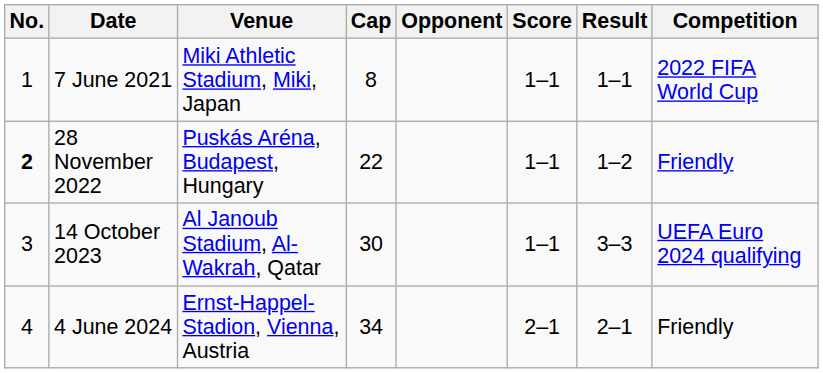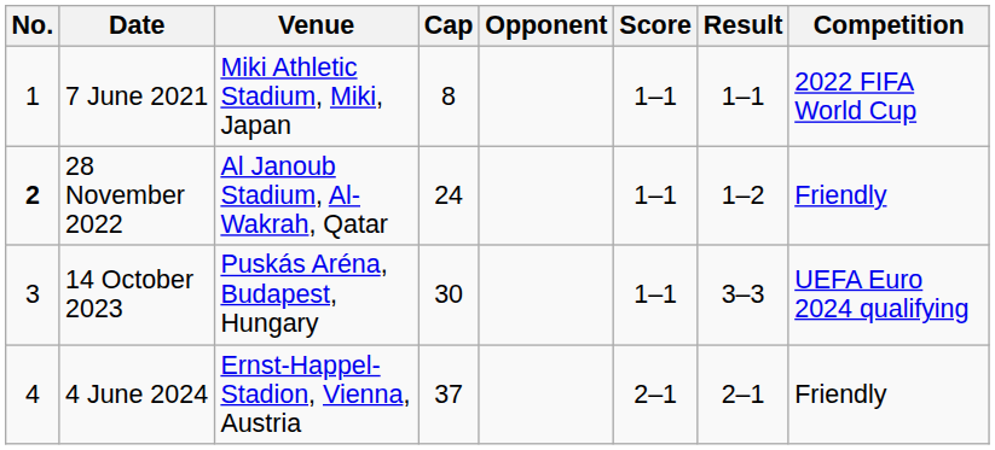 <table class="wikitable">
 <tr>
 <th scope="col">No.</th>
 <th scope="col">Date</th>
 <th scope="col">Venue</th>
 <th scope="col">Cap</th>
 <th scope="col">Opponent</th>
 <th scope="col">Score</th>
 <th scope="col">Result</th>
 <th scope="col">Competition</th>
 </tr>
 <tr>
 <td align="center">1</td>
 <td>7 June 2021</td>
 <td><a href='#'>Miki Athletic Stadium</a>, <a href='#'>Miki</a>, Japan</td>
 <td align=center>8</td>
 <td></td>
 <td align="center">1–1</td>
 <td align="center">1–1</td>
 <td><a href='#'>2022 FIFA World Cup</a></td>
 </tr>
 <tr>
 <td align="center"><strong>2</strong></td>
 <td>28 November 2022</td>
-<td><a href='#'>Puskás Aréna</a>, <a href='#'>Budapest</a>, Hungary</td>
-<td align=center>22</td>
+<td><a href='#'>Al Janoub Stadium</a>, <a href='#'>Al-Wakrah</a>, Qatar</td>
+<td align=center>24</td>
 <td></td>
 <td align="center">1–1</td>
 <td align="center">1–2</td>
 <td><a href='#'>Friendly</a></td>
 </tr>
 <tr>
 <td align="center">3</td>
 <td>14 October 2023</td>
-<td><a href='#'>Al Janoub Stadium</a>, <a href='#'>Al-Wakrah</a>, Qatar</td>
+<td><a href='#'>Puskás Aréna</a>, <a href='#'>Budapest</a>, Hungary</td>
 <td align=center>30</td>
 <td></td>
 <td align="center">1–1</td>
 <td align="center">3–3</td>
 <td><a href='#'>UEFA Euro 2024 qualifying</a></td>
 </tr>
 <tr>
 <td align="center">4</td>
 <td>4 June 2024</td>
 <td><a href='#'>Ernst-Happel-Stadion</a>, <a href='#'>Vienna</a>, Austria</td>
-<td align=center>34</td>
+<td align=center>37</td>
 <td></td>
 <td align="center">2–1</td>
 <td align="center">2–1</td>
 <td>Friendly</td>
 </tr>
 </table>
